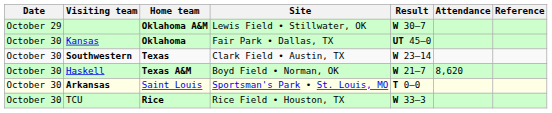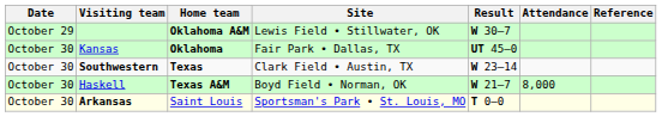 <table class="wikitable" style="font-size:95%;">
 <tr>
 <th>Date</th>
 <th>Visiting team</th>
 <th>Home team</th>
 <th>Site</th>
 <th>Result</th>
 <th>Attendance</th>
 <th class="unsortable">Reference</th>
 </tr>
 <tr bgcolor=ccffcc>
 <td>October 29</td>
 <td></td>
 <td><strong>Oklahoma A&M</strong></td>
 <td>Lewis Field • Stillwater, OK</td>
 <td><strong>W</strong> 30–7</td>
 <td></td>
 <td></td>
 </tr>
 <tr bgcolor=ccffcc>
 <td>October 30</td>
 <td><a href='#'>Kansas</a></td>
 <td><strong>Oklahoma</strong></td>
 <td>Fair Park • Dallas, TX</td>
 <td><strong>UT</strong> 45–0</td>
 <td></td>
 <td></td>
 </tr>
 <tr bgcolor=>
 <td>October 30</td>
 <td><strong>Southwestern</strong></td>
 <td><strong>Texas</strong></td>
 <td>Clark Field • Austin, TX</td>
 <td><strong>W</strong> 23–14</td>
 <td></td>
 <td></td>
 </tr>
 <tr bgcolor=ccffcc>
 <td>October 30</td>
 <td><a href='#'>Haskell</a></td>
 <td><strong>Texas A&M</strong></td>
 <td>Boyd Field • Norman, OK</td>
 <td><strong>W</strong> 21–7</td>
-<td>8,620</td>
+<td>8,000</td>
 <td></td>
 </tr>
 <tr bgcolor=ffffe6>
 <td>October 30</td>
 <td><strong>Arkansas</strong></td>
 <td><a href='#'>Saint Louis</a></td>
 <td><a href='#'>Sportsman's Park</a> • <a href='#'>St. Louis, MO</a></td>
 <td><strong>T</strong> 0–0</td>
 <td></td>
 <td></td>
 </tr>
-<tr bgcolor=ccffcc>
-<td>October 30</td>
-<td>TCU</td>
-<td><strong>Rice</strong></td>
-<td>Rice Field • Houston, TX</td>
-<td><strong>W</strong> 33–3</td>
-<td></td>
-<td></td>
-</tr>
 </table>
